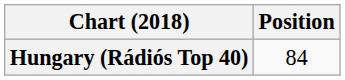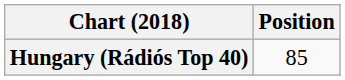 <table class="wikitable plainrowheaders" style="text-align:center">
 <tr>
 <th scope="col">Chart (2018)</th>
 <th scope="col">Position</th>
 </tr>
 <tr>
 <th scope="row">Hungary (Rádiós Top 40)</th>
-<td>84</td>
+<td>85</td>
 </tr>
 </table>
